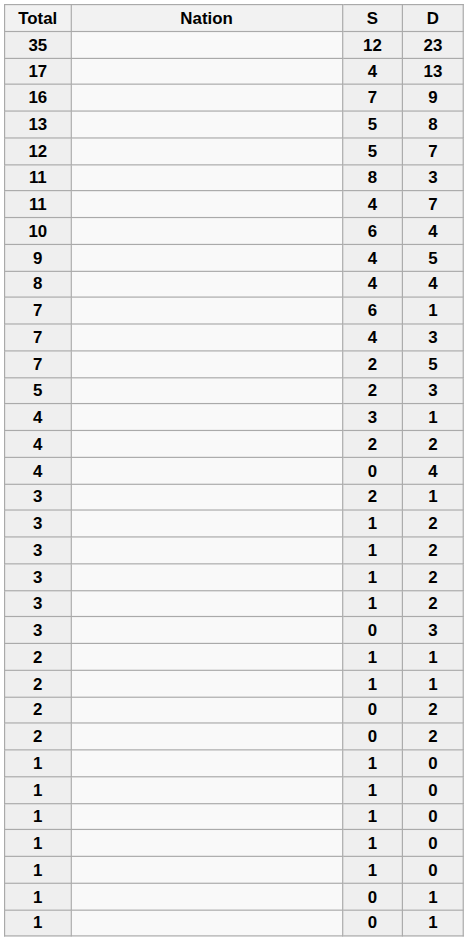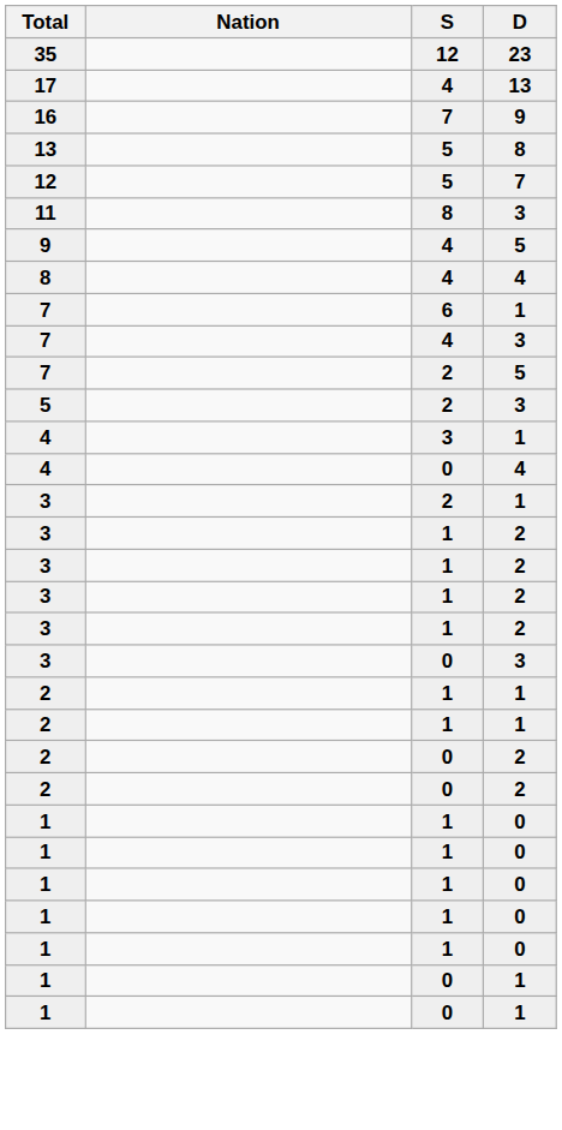 <table class="wikitable" style="font-size:90%;">
 <tr>
 <th width=50>Total</th>
 <th width=225>Nation</th>
 <th width=45 style="background:#efefef"> S </th>
 <th width=45 style="background:#efefef"> D </th>
 </tr>
 <tr align=center>
 <td bgcolor=#efefef><strong>35</strong></td>
 <td align=left></td>
 <td bgcolor=#efefef><strong>12</strong></td>
 <td bgcolor=#efefef><strong>23</strong></td>
 </tr>
 <tr align=center>
 <td bgcolor=#efefef><strong>17</strong></td>
 <td align=left></td>
 <td bgcolor=#efefef><strong>4</strong></td>
 <td bgcolor=#efefef><strong>13</strong></td>
 </tr>
 <tr align=center>
 <td bgcolor=#efefef><strong>16</strong></td>
 <td align=left></td>
 <td bgcolor=#efefef><strong>7</strong></td>
 <td bgcolor=#efefef><strong>9</strong></td>
 </tr>
 <tr align=center>
 <td bgcolor=#efefef><strong>13</strong></td>
 <td align=left></td>
 <td bgcolor=#efefef><strong>5</strong></td>
 <td bgcolor=#efefef><strong>8</strong></td>
 </tr>
 <tr align=center>
 <td bgcolor=#efefef><strong>12</strong></td>
 <td align=left></td>
 <td bgcolor=#efefef><strong>5</strong></td>
 <td bgcolor=#efefef><strong>7</strong></td>
 </tr>
 <tr align=center>
 <td bgcolor=#efefef><strong>11</strong></td>
 <td align=left></td>
 <td bgcolor=#efefef><strong>8</strong></td>
 <td bgcolor=#efefef><strong>3</strong></td>
 </tr>
 <tr align=center>
-<td bgcolor=#efefef><strong>11</strong></td>
-<td align=left></td>
-<td bgcolor=#efefef><strong>4</strong></td>
-<td bgcolor=#efefef><strong>7</strong></td>
-</tr>
-<tr align=center>
-<td bgcolor=#efefef><strong>10</strong></td>
-<td align=left></td>
-<td bgcolor=#efefef><strong>6</strong></td>
-<td bgcolor=#efefef><strong>4</strong></td>
-</tr>
-<tr align=center>
 <td bgcolor=#efefef><strong>9</strong></td>
 <td align=left></td>
 <td bgcolor=#efefef><strong>4</strong></td>
 <td bgcolor=#efefef><strong>5</strong></td>
 </tr>
 <tr align=center>
 <td bgcolor=#efefef><strong>8</strong></td>
 <td align=left></td>
 <td bgcolor=#efefef><strong>4</strong></td>
 <td bgcolor=#efefef><strong>4</strong></td>
 </tr>
 <tr align=center>
 <td bgcolor=#efefef><strong>7</strong></td>
 <td align=left></td>
 <td bgcolor=#efefef><strong>6</strong></td>
 <td bgcolor=#efefef><strong>1</strong></td>
 </tr>
 <tr align=center>
 <td bgcolor=#efefef><strong>7</strong></td>
 <td align=left></td>
 <td bgcolor=#efefef><strong>4</strong></td>
 <td bgcolor=#efefef><strong>3</strong></td>
 </tr>
 <tr align=center>
 <td bgcolor=#efefef><strong>7</strong></td>
 <td align=left></td>
 <td bgcolor=#efefef><strong>2</strong></td>
 <td bgcolor=#efefef><strong>5</strong></td>
 </tr>
 <tr align=center>
 <td bgcolor=#efefef><strong>5</strong></td>
 <td align=left></td>
 <td bgcolor=#efefef><strong>2</strong></td>
 <td bgcolor=#efefef><strong>3</strong></td>
 </tr>
 <tr align=center>
 <td bgcolor=#efefef><strong>4</strong></td>
 <td align=left></td>
 <td bgcolor=#efefef><strong>3</strong></td>
 <td bgcolor=#efefef><strong>1</strong></td>
-</tr>
-<tr align=center>
-<td bgcolor=#efefef><strong>4</strong></td>
-<td align=left></td>
-<td bgcolor=#efefef><strong>2</strong></td>
-<td bgcolor=#efefef><strong>2</strong></td>
 </tr>
 <tr align=center>
 <td bgcolor=#efefef><strong>4</strong></td>
 <td align=left></td>
 <td bgcolor=#efefef><strong>0</strong></td>
 <td bgcolor=#efefef><strong>4</strong></td>
 </tr>
 <tr align=center>
 <td bgcolor=#efefef><strong>3</strong></td>
 <td align=left></td>
 <td bgcolor=#efefef><strong>2</strong></td>
 <td bgcolor=#efefef><strong>1</strong></td>
 </tr>
 <tr align=center>
 <td bgcolor=#efefef><strong>3</strong></td>
 <td align=left></td>
 <td bgcolor=#efefef><strong>1</strong></td>
 <td bgcolor=#efefef><strong>2</strong></td>
 </tr>
 <tr align=center>
 <td bgcolor=#efefef><strong>3</strong></td>
 <td align=left></td>
 <td bgcolor=#efefef><strong>1</strong></td>
 <td bgcolor=#efefef><strong>2</strong></td>
 </tr>
 <tr align=center>
 <td bgcolor=#efefef><strong>3</strong></td>
 <td align=left></td>
 <td bgcolor=#efefef><strong>1</strong></td>
 <td bgcolor=#efefef><strong>2</strong></td>
 </tr>
 <tr align=center>
 <td bgcolor=#efefef><strong>3</strong></td>
 <td align=left></td>
 <td bgcolor=#efefef><strong>1</strong></td>
 <td bgcolor=#efefef><strong>2</strong></td>
 </tr>
 <tr align=center>
 <td bgcolor=#efefef><strong>3</strong></td>
 <td align=left></td>
 <td bgcolor=#efefef><strong>0</strong></td>
 <td bgcolor=#efefef><strong>3</strong></td>
 </tr>
 <tr align=center>
 <td bgcolor=#efefef><strong>2</strong></td>
 <td align=left></td>
 <td bgcolor=#efefef><strong>1</strong></td>
 <td bgcolor=#efefef><strong>1</strong></td>
 </tr>
 <tr align=center>
 <td bgcolor=#efefef><strong>2</strong></td>
 <td align=left></td>
 <td bgcolor=#efefef><strong>1</strong></td>
 <td bgcolor=#efefef><strong>1</strong></td>
 </tr>
 <tr align=center>
 <td bgcolor=#efefef><strong>2</strong></td>
 <td align=left></td>
 <td bgcolor=#efefef><strong>0</strong></td>
 <td bgcolor=#efefef><strong>2</strong></td>
 </tr>
 <tr align=center>
 <td bgcolor=#efefef><strong>2</strong></td>
 <td align=left></td>
 <td bgcolor=#efefef><strong>0</strong></td>
 <td bgcolor=#efefef><strong>2</strong></td>
 </tr>
 <tr align=center>
 <td bgcolor=#efefef><strong>1</strong></td>
 <td align=left></td>
 <td bgcolor=#efefef><strong>1</strong></td>
 <td bgcolor=#efefef><strong>0</strong></td>
 </tr>
 <tr align=center>
 <td bgcolor=#efefef><strong>1</strong></td>
 <td align=left></td>
 <td bgcolor=#efefef><strong>1</strong></td>
 <td bgcolor=#efefef><strong>0</strong></td>
 </tr>
 <tr align=center>
 <td bgcolor=#efefef><strong>1</strong></td>
 <td align=left></td>
 <td bgcolor=#efefef><strong>1</strong></td>
 <td bgcolor=#efefef><strong>0</strong></td>
 </tr>
 <tr align=center>
 <td bgcolor=#efefef><strong>1</strong></td>
 <td align=left></td>
 <td bgcolor=#efefef><strong>1</strong></td>
 <td bgcolor=#efefef><strong>0</strong></td>
 </tr>
 <tr align=center>
 <td bgcolor=#efefef><strong>1</strong></td>
 <td align=left></td>
 <td bgcolor=#efefef><strong>1</strong></td>
 <td bgcolor=#efefef><strong>0</strong></td>
 </tr>
 <tr align=center>
 <td bgcolor=#efefef><strong>1</strong></td>
 <td align=left></td>
 <td bgcolor=#efefef><strong>0</strong></td>
 <td bgcolor=#efefef><strong>1</strong></td>
 </tr>
 <tr align=center>
 <td bgcolor=#efefef><strong>1</strong></td>
 <td align=left></td>
 <td bgcolor=#efefef><strong>0</strong></td>
 <td bgcolor=#efefef><strong>1</strong></td>
 </tr>
 </table>
